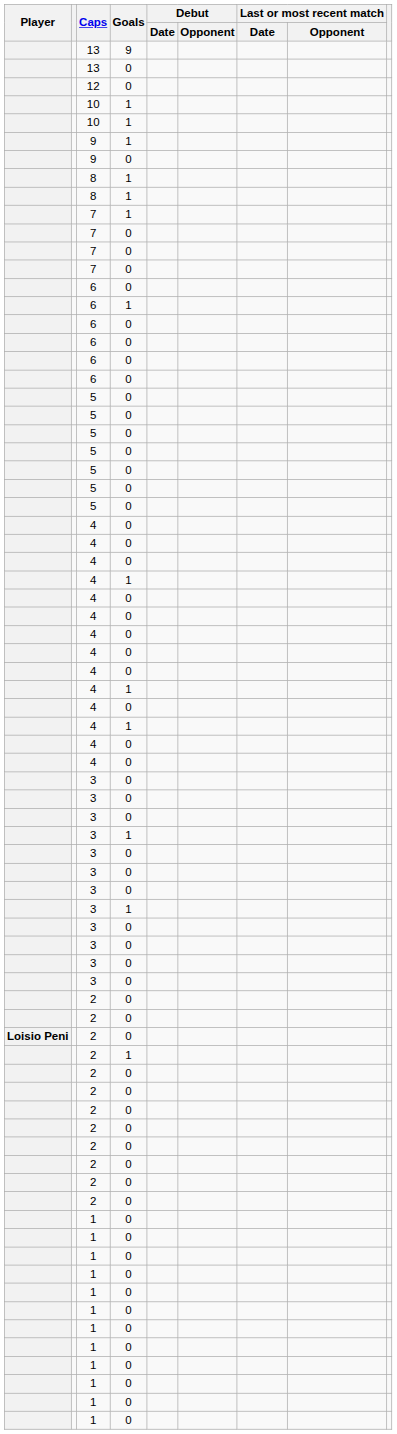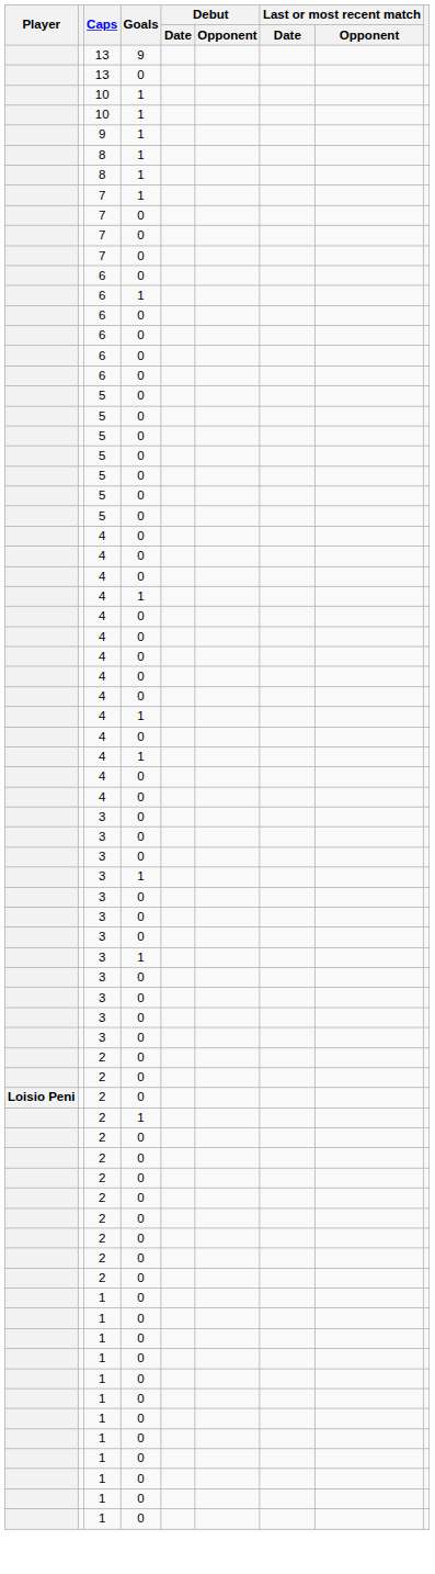 <table class="wikitable plainrowheaders sortable" style=text-align:center>
 <tr>
 <th scope=col rowspan=2>Player</th>
 <th scope=col rowspan=2></th>
 <th scope=col rowspan=2><a href='#'>Caps</a></th>
 <th scope=col rowspan=2>Goals</th>
 <th scope=col colspan=2>Debut</th>
 <th scope=col colspan=2>Last or most recent match</th>
 <th scope=col rowspan=2 class=unsortable></th>
 </tr>
 <tr class=unsortable>
 <th scope=col>Date</th>
 <th scope=col>Opponent</th>
 <th scope=col>Date</th>
 <th scope=col>Opponent</th>
 </tr>
 <tr>
 <th scope=row></th>
 <td></td>
 <td>13</td>
 <td>9</td>
 <td align=left></td>
 <td align=left></td>
 <td align=left></td>
 <td align=left></td>
 <td></td>
 </tr>
 <tr>
 <th scope=row></th>
 <td></td>
 <td>13</td>
 <td>0</td>
 <td align=left></td>
 <td align=left></td>
 <td align=left></td>
 <td align=left></td>
 <td></td>
 </tr>
 <tr>
 <th scope=row></th>
 <td></td>
-<td>12</td>
-<td>0</td>
-<td align=left></td>
-<td align=left></td>
-<td align=left></td>
-<td align=left></td>
-<td></td>
-</tr>
-<tr>
-<th scope=row></th>
-<td></td>
 <td>10</td>
 <td>1</td>
 <td align=left></td>
 <td align=left></td>
 <td align=left></td>
 <td align=left></td>
 <td></td>
 </tr>
 <tr>
 <th scope=row></th>
 <td></td>
 <td>10</td>
 <td>1</td>
 <td align=left></td>
 <td align=left></td>
 <td align=left></td>
 <td align=left></td>
 <td></td>
 </tr>
 <tr>
 <th scope=row></th>
 <td></td>
 <td>9</td>
 <td>1</td>
-<td align=left></td>
-<td align=left></td>
-<td align=left></td>
-<td align=left></td>
-<td></td>
-</tr>
-<tr>
-<th scope=row></th>
-<td></td>
-<td>9</td>
-<td>0</td>
 <td align=left></td>
 <td align=left></td>
 <td align=left></td>
 <td align=left></td>
 <td></td>
 </tr>
 <tr>
 <th scope=row></th>
 <td></td>
 <td>8</td>
 <td>1</td>
 <td align=left></td>
 <td align=left></td>
 <td align=left></td>
 <td align=left></td>
 <td></td>
 </tr>
 <tr>
 <th scope=row></th>
 <td></td>
 <td>8</td>
 <td>1</td>
 <td align=left></td>
 <td align=left></td>
 <td align=left></td>
 <td align=left></td>
 <td></td>
 </tr>
 <tr>
 <th scope=row></th>
 <td></td>
 <td>7</td>
 <td>1</td>
 <td align=left></td>
 <td align=left></td>
 <td align=left></td>
 <td align=left></td>
 <td></td>
 </tr>
 <tr>
 <th scope=row></th>
 <td></td>
 <td>7</td>
 <td>0</td>
 <td align=left></td>
 <td align=left></td>
 <td align=left></td>
 <td align=left></td>
 <td></td>
 </tr>
 <tr>
 <th scope=row></th>
 <td></td>
 <td>7</td>
 <td>0</td>
 <td align=left></td>
 <td align=left></td>
 <td align=left></td>
 <td align=left></td>
 <td></td>
 </tr>
 <tr>
 <th scope=row></th>
 <td></td>
 <td>7</td>
 <td>0</td>
 <td align=left></td>
 <td align=left></td>
 <td align=left></td>
 <td align=left></td>
 <td></td>
 </tr>
 <tr>
 <th scope=row></th>
 <td></td>
 <td>6</td>
 <td>0</td>
 <td align=left></td>
 <td align=left></td>
 <td align=left></td>
 <td align=left></td>
 <td></td>
 </tr>
 <tr>
 <th scope=row></th>
 <td></td>
 <td>6</td>
 <td>1</td>
 <td align=left></td>
 <td align=left></td>
 <td align=left></td>
 <td align=left></td>
 <td></td>
 </tr>
 <tr>
 <th scope=row></th>
 <td></td>
 <td>6</td>
 <td>0</td>
 <td align=left></td>
 <td align=left></td>
 <td align=left></td>
 <td align=left></td>
 <td></td>
 </tr>
 <tr>
 <th scope=row></th>
 <td></td>
 <td>6</td>
 <td>0</td>
 <td align=left></td>
 <td align=left></td>
 <td align=left></td>
 <td align=left></td>
 <td></td>
 </tr>
 <tr>
 <th scope=row></th>
 <td></td>
 <td>6</td>
 <td>0</td>
 <td align=left></td>
 <td align=left></td>
 <td align=left></td>
 <td align=left></td>
 <td></td>
 </tr>
 <tr>
 <th scope=row></th>
 <td></td>
 <td>6</td>
 <td>0</td>
 <td align=left></td>
 <td align=left></td>
 <td align=left></td>
 <td align=left></td>
 <td></td>
 </tr>
 <tr>
 <th scope=row></th>
 <td></td>
 <td>5</td>
 <td>0</td>
 <td align=left></td>
 <td align=left></td>
 <td align=left></td>
 <td align=left></td>
 <td></td>
 </tr>
 <tr>
 <th scope=row></th>
 <td></td>
 <td>5</td>
 <td>0</td>
 <td align=left></td>
 <td align=left></td>
 <td align=left></td>
 <td align=left></td>
 <td></td>
 </tr>
 <tr>
 <th scope=row></th>
 <td></td>
 <td>5</td>
 <td>0</td>
 <td align=left></td>
 <td align=left></td>
 <td align=left></td>
 <td align=left></td>
 <td></td>
 </tr>
 <tr>
 <th scope=row></th>
 <td></td>
 <td>5</td>
 <td>0</td>
 <td align=left></td>
 <td align=left></td>
 <td align=left></td>
 <td align=left></td>
 <td></td>
 </tr>
 <tr>
 <th scope=row></th>
 <td></td>
 <td>5</td>
 <td>0</td>
 <td align=left></td>
 <td align=left></td>
 <td align=left></td>
 <td align=left></td>
 <td></td>
 </tr>
 <tr>
 <th scope=row></th>
 <td></td>
 <td>5</td>
 <td>0</td>
 <td align=left></td>
 <td align=left></td>
 <td align=left></td>
 <td align=left></td>
 <td></td>
 </tr>
 <tr>
 <th scope=row></th>
 <td></td>
 <td>5</td>
 <td>0</td>
 <td align=left></td>
 <td align=left></td>
 <td align=left></td>
 <td align=left></td>
 <td></td>
 </tr>
 <tr>
 <th scope=row></th>
 <td></td>
 <td>4</td>
 <td>0</td>
 <td align=left></td>
 <td align=left></td>
 <td align=left></td>
 <td align=left></td>
 <td></td>
 </tr>
 <tr>
 <th scope=row></th>
 <td></td>
 <td>4</td>
 <td>0</td>
 <td align=left></td>
 <td align=left></td>
 <td align=left></td>
 <td align=left></td>
 <td></td>
 </tr>
 <tr>
 <th scope=row></th>
 <td></td>
 <td>4</td>
 <td>0</td>
 <td align=left></td>
 <td align=left></td>
 <td align=left></td>
 <td align=left></td>
 <td></td>
 </tr>
 <tr>
 <th scope=row></th>
 <td></td>
 <td>4</td>
 <td>1</td>
 <td align=left></td>
 <td align=left></td>
 <td align=left></td>
 <td align=left></td>
 <td></td>
 </tr>
 <tr>
 <th scope=row></th>
 <td></td>
 <td>4</td>
 <td>0</td>
 <td align=left></td>
 <td align=left></td>
 <td align=left></td>
 <td align=left></td>
 <td></td>
 </tr>
 <tr>
 <th scope=row></th>
 <td></td>
 <td>4</td>
 <td>0</td>
 <td align=left></td>
 <td align=left></td>
 <td align=left></td>
 <td align=left></td>
 <td></td>
 </tr>
 <tr>
 <th scope=row></th>
 <td></td>
 <td>4</td>
 <td>0</td>
 <td align=left></td>
 <td align=left></td>
 <td align=left></td>
 <td align=left></td>
 <td></td>
 </tr>
 <tr>
 <th scope=row></th>
 <td></td>
 <td>4</td>
 <td>0</td>
 <td align=left></td>
 <td align=left></td>
 <td align=left></td>
 <td align=left></td>
 <td></td>
 </tr>
 <tr>
 <th scope=row></th>
 <td></td>
 <td>4</td>
 <td>0</td>
 <td align=left></td>
 <td align=left></td>
 <td align=left></td>
 <td align=left></td>
 <td></td>
 </tr>
 <tr>
 <th scope=row></th>
 <td></td>
 <td>4</td>
 <td>1</td>
 <td align=left></td>
 <td align=left></td>
 <td align=left></td>
 <td align=left></td>
 <td></td>
 </tr>
 <tr>
 <th scope=row></th>
 <td></td>
 <td>4</td>
 <td>0</td>
 <td align=left></td>
 <td align=left></td>
 <td align=left></td>
 <td align=left></td>
 <td></td>
 </tr>
 <tr>
 <th scope=row></th>
 <td></td>
 <td>4</td>
 <td>1</td>
 <td align=left></td>
 <td align=left></td>
 <td align=left></td>
 <td align=left></td>
 <td></td>
 </tr>
 <tr>
 <th scope=row></th>
 <td></td>
 <td>4</td>
 <td>0</td>
 <td align=left></td>
 <td align=left></td>
 <td align=left></td>
 <td align=left></td>
 <td></td>
 </tr>
 <tr>
 <th scope=row></th>
 <td></td>
 <td>4</td>
 <td>0</td>
 <td align=left></td>
 <td align=left></td>
 <td align=left></td>
 <td align=left></td>
 <td></td>
 </tr>
 <tr>
 <th scope=row></th>
 <td></td>
 <td>3</td>
 <td>0</td>
 <td align=left></td>
 <td align=left></td>
 <td align=left></td>
 <td align=left></td>
 <td></td>
 </tr>
 <tr>
 <th scope=row></th>
 <td></td>
 <td>3</td>
 <td>0</td>
 <td align=left></td>
 <td align=left></td>
 <td align=left></td>
 <td align=left></td>
 <td></td>
 </tr>
 <tr>
 <th scope=row></th>
 <td></td>
 <td>3</td>
 <td>0</td>
 <td align=left></td>
 <td align=left></td>
 <td align=left></td>
 <td align=left></td>
 <td></td>
 </tr>
 <tr>
 <th scope=row></th>
 <td></td>
 <td>3</td>
 <td>1</td>
 <td align=left></td>
 <td align=left></td>
 <td align=left></td>
 <td align=left></td>
 <td></td>
 </tr>
 <tr>
 <th scope=row></th>
 <td></td>
 <td>3</td>
 <td>0</td>
 <td align=left></td>
 <td align=left></td>
 <td align=left></td>
 <td align=left></td>
 <td></td>
 </tr>
 <tr>
 <th scope=row></th>
 <td></td>
 <td>3</td>
 <td>0</td>
 <td align=left></td>
 <td align=left></td>
 <td align=left></td>
 <td align=left></td>
 <td></td>
 </tr>
 <tr>
 <th scope=row></th>
 <td></td>
 <td>3</td>
 <td>0</td>
 <td align=left></td>
 <td align=left></td>
 <td align=left></td>
 <td align=left></td>
 <td></td>
 </tr>
 <tr>
 <th scope=row></th>
 <td></td>
 <td>3</td>
 <td>1</td>
 <td align=left></td>
 <td align=left></td>
 <td align=left></td>
 <td align=left></td>
 <td></td>
 </tr>
 <tr>
 <th scope=row></th>
 <td></td>
 <td>3</td>
 <td>0</td>
 <td align=left></td>
 <td align=left></td>
 <td align=left></td>
 <td align=left></td>
 <td></td>
 </tr>
 <tr>
 <th scope=row></th>
 <td></td>
 <td>3</td>
 <td>0</td>
 <td align=left></td>
 <td align=left></td>
 <td align=left></td>
 <td align=left></td>
 <td></td>
 </tr>
 <tr>
 <th scope=row></th>
 <td></td>
 <td>3</td>
 <td>0</td>
 <td align=left></td>
 <td align=left></td>
 <td align=left></td>
 <td align=left></td>
 <td></td>
 </tr>
 <tr>
 <th scope=row></th>
 <td></td>
 <td>3</td>
 <td>0</td>
 <td align=left></td>
 <td align=left></td>
 <td align=left></td>
 <td align=left></td>
 <td></td>
 </tr>
 <tr>
 <th scope=row></th>
 <td></td>
 <td>2</td>
 <td>0</td>
 <td align=left></td>
 <td align=left></td>
 <td align=left></td>
 <td align=left></td>
 <td></td>
 </tr>
 <tr>
 <th scope=row></th>
 <td></td>
 <td>2</td>
 <td>0</td>
 <td align=left></td>
 <td align=left></td>
 <td align=left></td>
 <td align=left></td>
 <td></td>
 </tr>
 <tr>
 <th scope=row>Loisio Peni</th>
 <td></td>
 <td>2</td>
 <td>0</td>
 <td align=left></td>
 <td align=left></td>
 <td align=left></td>
 <td align=left></td>
 <td></td>
 </tr>
 <tr>
 <th scope=row></th>
 <td></td>
 <td>2</td>
 <td>1</td>
 <td align=left></td>
 <td align=left></td>
 <td align=left></td>
 <td align=left></td>
 <td></td>
 </tr>
 <tr>
 <th scope=row></th>
 <td></td>
 <td>2</td>
 <td>0</td>
 <td align=left></td>
 <td align=left></td>
 <td align=left></td>
 <td align=left></td>
 <td></td>
 </tr>
 <tr>
 <th scope=row></th>
 <td></td>
 <td>2</td>
 <td>0</td>
 <td align=left></td>
 <td align=left></td>
 <td align=left></td>
 <td align=left></td>
 <td></td>
 </tr>
 <tr>
 <th scope=row></th>
 <td></td>
 <td>2</td>
 <td>0</td>
 <td align=left></td>
 <td align=left></td>
 <td align=left></td>
 <td align=left></td>
 <td></td>
 </tr>
 <tr>
 <th scope=row></th>
 <td></td>
 <td>2</td>
 <td>0</td>
 <td align=left></td>
 <td align=left></td>
 <td align=left></td>
 <td align=left></td>
 <td></td>
 </tr>
 <tr>
 <th scope=row></th>
 <td></td>
 <td>2</td>
 <td>0</td>
 <td align=left></td>
 <td align=left></td>
 <td align=left></td>
 <td align=left></td>
 <td></td>
 </tr>
 <tr>
 <th scope=row></th>
 <td></td>
 <td>2</td>
 <td>0</td>
 <td align=left></td>
 <td align=left></td>
 <td align=left></td>
 <td align=left></td>
 <td></td>
 </tr>
 <tr>
 <th scope=row></th>
 <td></td>
 <td>2</td>
 <td>0</td>
 <td align=left></td>
 <td align=left></td>
 <td align=left></td>
 <td align=left></td>
 <td></td>
 </tr>
 <tr>
 <th scope=row></th>
 <td></td>
 <td>2</td>
 <td>0</td>
 <td align=left></td>
 <td align=left></td>
 <td align=left></td>
 <td align=left></td>
 <td></td>
 </tr>
 <tr>
 <th scope=row></th>
 <td></td>
 <td>1</td>
 <td>0</td>
 <td align=left></td>
 <td align=left></td>
 <td align=left></td>
 <td align=left></td>
 <td></td>
 </tr>
 <tr>
 <th scope=row></th>
 <td></td>
 <td>1</td>
 <td>0</td>
 <td align=left></td>
 <td align=left></td>
 <td align=left></td>
 <td align=left></td>
 <td></td>
 </tr>
 <tr>
 <th scope=row></th>
 <td></td>
 <td>1</td>
 <td>0</td>
 <td align=left></td>
 <td align=left></td>
 <td align=left></td>
 <td align=left></td>
 <td></td>
 </tr>
 <tr>
 <th scope=row></th>
 <td></td>
 <td>1</td>
 <td>0</td>
 <td align=left></td>
 <td align=left></td>
 <td align=left></td>
 <td align=left></td>
 <td></td>
 </tr>
 <tr>
 <th scope=row></th>
 <td></td>
 <td>1</td>
 <td>0</td>
 <td align=left></td>
 <td align=left></td>
 <td align=left></td>
 <td align=left></td>
 <td></td>
 </tr>
 <tr>
 <th scope=row></th>
 <td></td>
 <td>1</td>
 <td>0</td>
 <td align=left></td>
 <td align=left></td>
 <td align=left></td>
 <td align=left></td>
 <td></td>
 </tr>
 <tr>
 <th scope=row></th>
 <td></td>
 <td>1</td>
 <td>0</td>
 <td align=left></td>
 <td align=left></td>
 <td align=left></td>
 <td align=left></td>
 <td></td>
 </tr>
 <tr>
 <th scope=row></th>
 <td></td>
 <td>1</td>
 <td>0</td>
 <td align=left></td>
 <td align=left></td>
 <td align=left></td>
 <td align=left></td>
 <td></td>
 </tr>
 <tr>
 <th scope=row></th>
 <td></td>
 <td>1</td>
 <td>0</td>
 <td align=left></td>
 <td align=left></td>
 <td align=left></td>
 <td align=left></td>
 <td></td>
 </tr>
 <tr>
 <th scope=row></th>
 <td></td>
 <td>1</td>
 <td>0</td>
 <td align=left></td>
 <td align=left></td>
 <td align=left></td>
 <td align=left></td>
 <td></td>
 </tr>
 <tr>
 <th scope=row></th>
 <td></td>
 <td>1</td>
 <td>0</td>
 <td align=left></td>
 <td align=left></td>
 <td align=left></td>
 <td align=left></td>
 <td></td>
 </tr>
 <tr>
 <th scope=row></th>
 <td></td>
 <td>1</td>
 <td>0</td>
 <td align=left></td>
 <td align=left></td>
 <td align=left></td>
 <td align=left></td>
 <td></td>
 </tr>
 </table>
